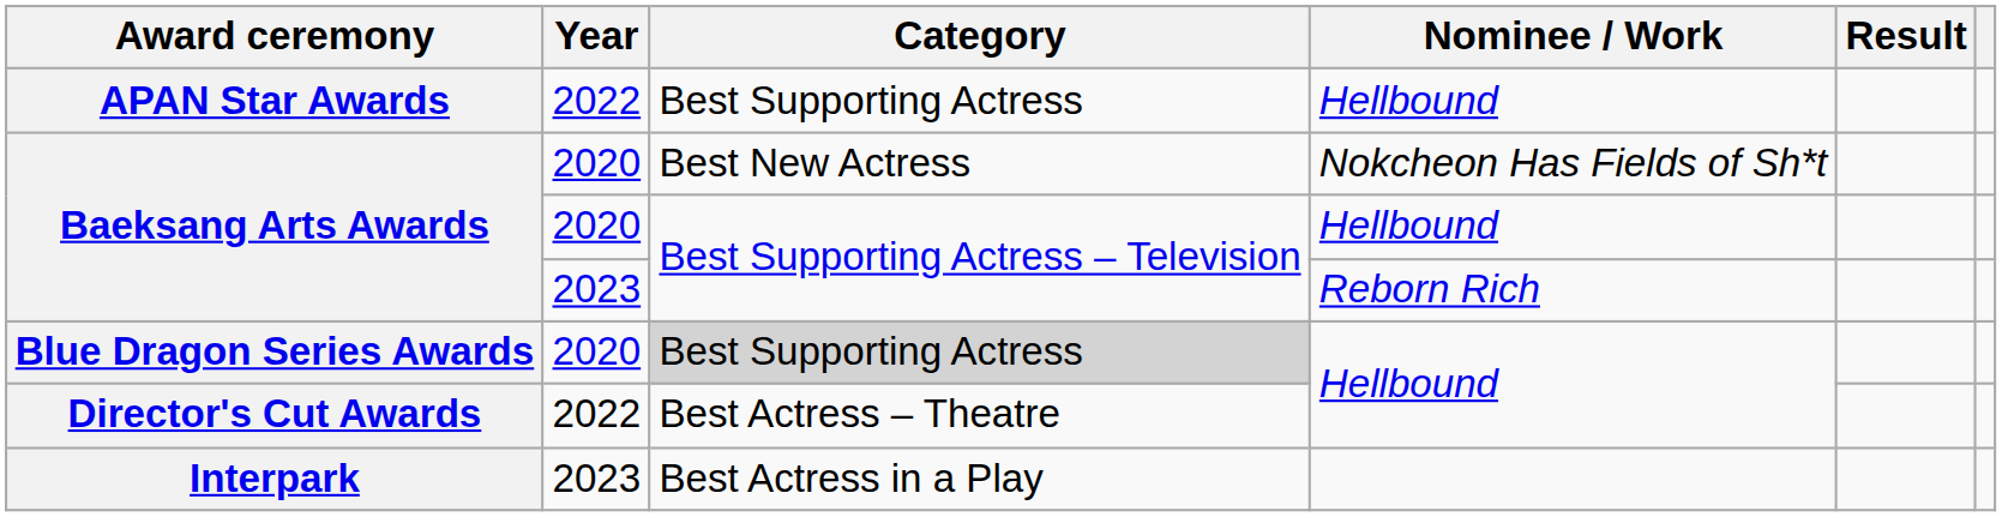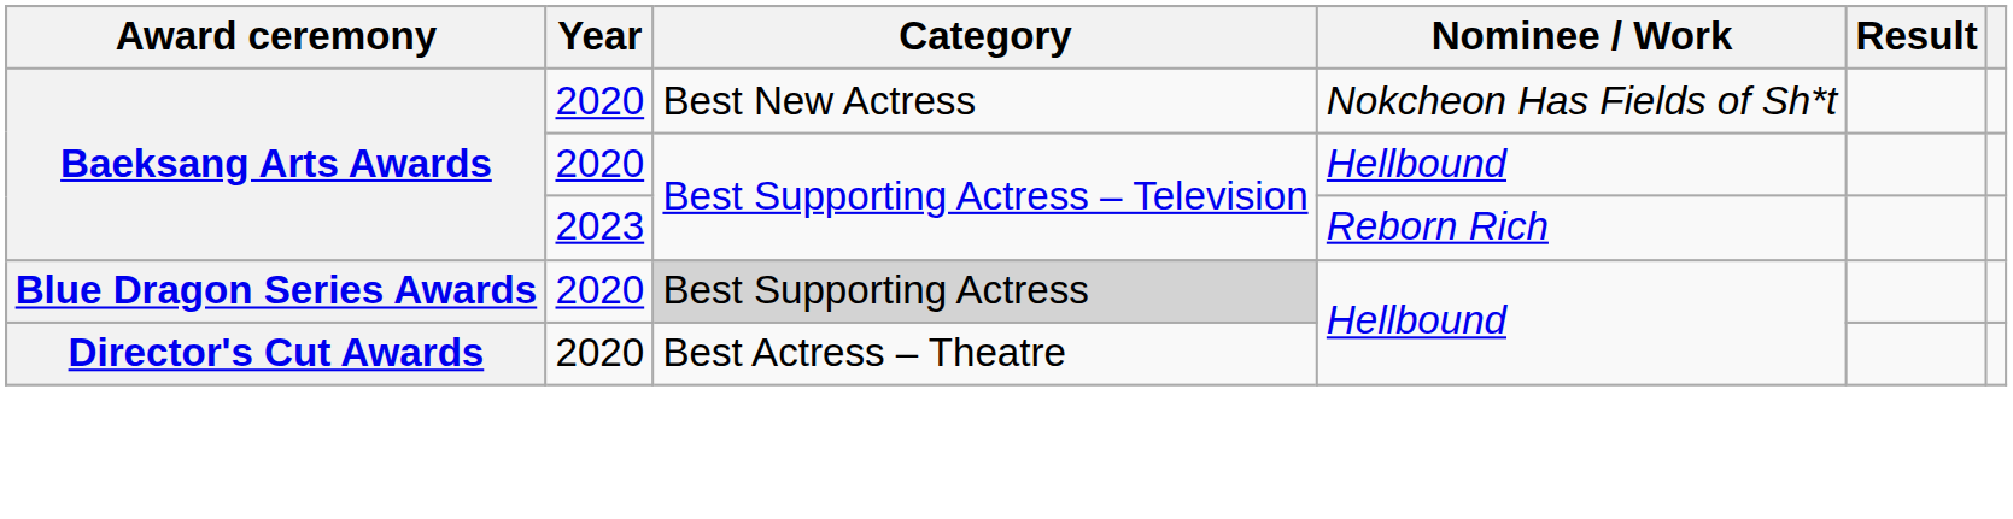 <table class="wikitable plainrowheaders sortable">
 <tr>
 <th scope="col">Award ceremony</th>
 <th scope="col">Year</th>
 <th scope="col">Category</th>
 <th scope="col">Nominee / Work</th>
 <th scope="col">Result</th>
 <th scope="col" class="unsortable"></th>
-</tr>
-<tr>
-<th scope="row"><a href='#'>APAN Star Awards</a></th>
-<td style="text-align:center"><a href='#'>2022</a></td>
-<td>Best Supporting Actress</td>
-<td><em><a href='#'>Hellbound</a></em></td>
-<td></td>
-<td style="text-align:center"></td>
 </tr>
 <tr>
 <th scope="row"  rowspan="3"><a href='#'>Baeksang Arts Awards</a></th>
 <td style="text-align:center"><a href='#'>2020</a></td>
 <td>Best New Actress</td>
 <td><em>Nokcheon Has Fields of Sh*t</em></td>
 <td></td>
 <td style="text-align:center"></td>
 </tr>
 <tr>
 <td style="text-align:center"><a href='#'>2020</a></td>
 <td rowspan="2"><a href='#'>Best Supporting Actress – Television</a></td>
 <td><em><a href='#'>Hellbound</a></em></td>
 <td></td>
 <td style="text-align:center"></td>
 </tr>
 <tr>
 <td style="text-align:center"><a href='#'>2023</a></td>
 <td><em><a href='#'>Reborn Rich</a></em></td>
 <td></td>
 <td style="text-align:center"></td>
 </tr>
 <tr>
 <th scope="row"><a href='#'>Blue Dragon Series Awards</a></th>
 <td style="text-align:center"><a href='#'>2020</a></td>
 <td style="background: lightgrey;">Best Supporting Actress</td>
 <td rowspan="2"><em><a href='#'>Hellbound</a></em></td>
 <td></td>
 <td style="text-align:center"></td>
 </tr>
 <tr>
 <th scope="row"><a href='#'>Director's Cut Awards</a></th>
-<td style="text-align:center">2022</td>
+<td style="text-align:center">2020</td>
 <td>Best Actress – Theatre</td>
 <td></td>
 <td style="text-align:center"></td>
 </tr>
-<tr>
-<th scope="row"><a href='#'>Interpark</a> </th>
-<td style="text-align:center">2023</td>
-<td>Best Actress in a Play</td>
-<td></td>
-<td></td>
-<td style="text-align:center"></td>
-</tr>
 </table>
